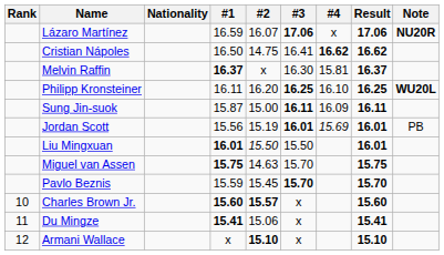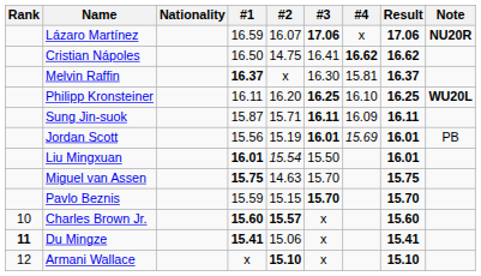 <table class="wikitable sortable" style="text-align:center">
 <tr>
 <th>Rank</th>
 <th>Name</th>
 <th>Nationality</th>
 <th>#1</th>
 <th>#2</th>
 <th>#3</th>
 <th>#4</th>
 <th>Result</th>
 <th>Note</th>
 </tr>
 <tr>
 <td></td>
 <td align=left><a href='#'>Lázaro Martínez</a></td>
 <td align=left></td>
 <td>16.59</td>
 <td>16.07</td>
 <td><strong>17.06</strong></td>
 <td>x</td>
 <td><strong>17.06</strong></td>
 <td><strong>NU20R</strong></td>
 </tr>
 <tr>
 <td></td>
 <td align=left><a href='#'>Cristian Nápoles</a></td>
 <td align=left></td>
 <td>16.50</td>
 <td>14.75</td>
 <td>16.41</td>
 <td><strong>16.62</strong></td>
 <td><strong>16.62</strong></td>
 <td></td>
 </tr>
 <tr>
 <td></td>
 <td align=left><a href='#'>Melvin Raffin</a></td>
 <td align=left></td>
 <td><strong>16.37</strong></td>
 <td>x</td>
 <td>16.30</td>
 <td>15.81</td>
 <td><strong>16.37</strong></td>
 <td></td>
 </tr>
 <tr>
 <td></td>
 <td align=left><a href='#'>Philipp Kronsteiner</a></td>
 <td align=left></td>
 <td>16.11</td>
 <td>16.20</td>
 <td><strong>16.25</strong></td>
 <td>16.10</td>
 <td><strong>16.25</strong></td>
 <td><strong>WU20L</strong></td>
 </tr>
 <tr>
 <td></td>
 <td align=left><a href='#'>Sung Jin-suok</a></td>
 <td align=left></td>
 <td>15.87</td>
-<td>15.00</td>
+<td>15.71</td>
 <td><strong>16.11</strong></td>
 <td>16.09</td>
 <td><strong>16.11</strong></td>
 <td></td>
 </tr>
 <tr>
 <td></td>
 <td align=left><a href='#'>Jordan Scott</a></td>
 <td align=left></td>
 <td>15.56</td>
 <td>15.19</td>
 <td><strong>16.01</strong></td>
 <td><em>15.69</em></td>
 <td><strong>16.01</strong></td>
 <td>PB</td>
 </tr>
 <tr>
 <td></td>
 <td align=left><a href='#'>Liu Mingxuan</a></td>
 <td align=left></td>
 <td><strong>16.01</strong></td>
-<td><em>15.50</em></td>
+<td><em>15.54</em></td>
 <td>15.50</td>
 <td></td>
 <td><strong>16.01</strong></td>
 <td></td>
 </tr>
 <tr>
 <td></td>
 <td align=left><a href='#'>Miguel van Assen</a></td>
 <td align=left></td>
 <td><strong>15.75</strong></td>
 <td>14.63</td>
 <td>15.70</td>
 <td></td>
 <td><strong>15.75</strong></td>
 <td></td>
 </tr>
 <tr>
 <td></td>
 <td align=left><a href='#'>Pavlo Beznis</a></td>
 <td align=left></td>
 <td>15.59</td>
-<td>15.45</td>
+<td>15.15</td>
 <td><strong>15.70</strong></td>
 <td></td>
 <td><strong>15.70</strong></td>
 <td></td>
 </tr>
 <tr>
 <td>10</td>
 <td align=left><a href='#'>Charles Brown Jr.</a></td>
 <td align=left></td>
 <td><strong>15.60</strong></td>
 <td><strong>15.57</strong></td>
 <td>x</td>
 <td></td>
 <td><strong>15.60</strong></td>
 <td></td>
 </tr>
 <tr>
-<td>11</td>
+<td><strong>11</strong></td>
 <td align=left><a href='#'>Du Mingze</a></td>
 <td align=left></td>
 <td><strong>15.41</strong></td>
 <td>15.06</td>
 <td>x</td>
 <td></td>
 <td><strong>15.41</strong></td>
 <td></td>
 </tr>
 <tr>
 <td>12</td>
 <td align=left><a href='#'>Armani Wallace</a></td>
 <td align=left></td>
 <td>x</td>
 <td><strong>15.10</strong></td>
 <td>x</td>
 <td></td>
 <td><strong>15.10</strong></td>
 <td></td>
 </tr>
 </table>
